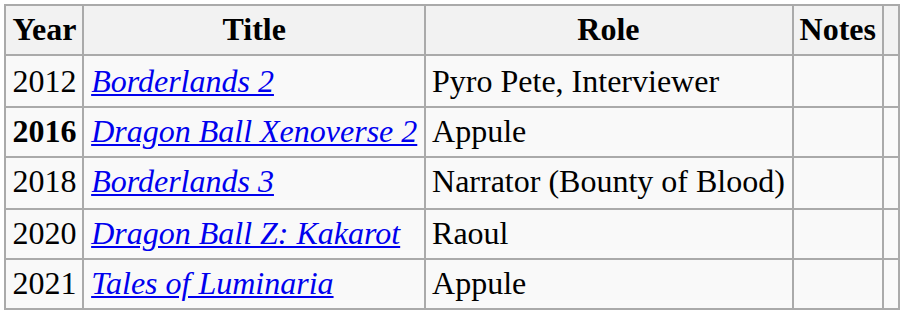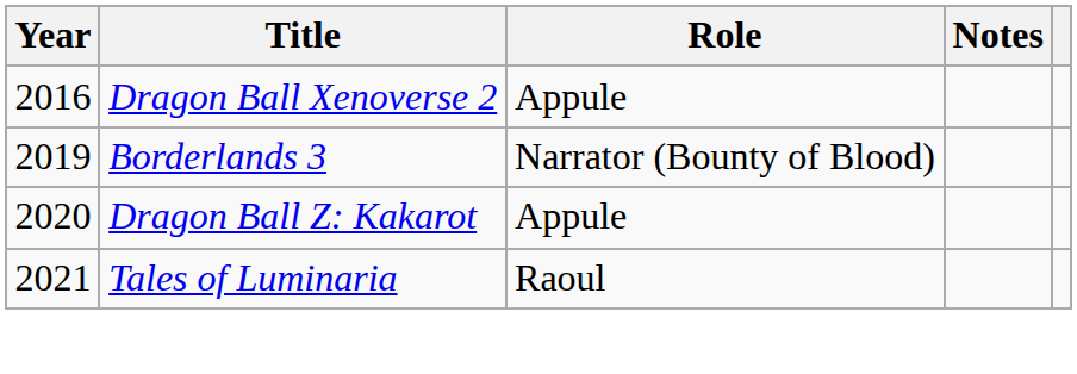 <table class="wikitable sortable plainrowheaders">
 <tr>
 <th>Year</th>
 <th>Title</th>
 <th>Role</th>
 <th class="unsortable">Notes</th>
 <th class="unsortable"></th>
 </tr>
 <tr>
-<td>2012</td>
-<td><em><a href='#'>Borderlands 2</a></em></td>
-<td>Pyro Pete, Interviewer</td>
-<td></td>
-<td></td>
-</tr>
-<tr>
-<td><strong>2016</strong></td>
+<td>2016</td>
 <td><em><a href='#'>Dragon Ball Xenoverse 2</a></em></td>
 <td>Appule</td>
 <td></td>
 <td></td>
 </tr>
 <tr>
-<td>2018</td>
+<td>2019</td>
 <td><em><a href='#'>Borderlands 3</a></em></td>
 <td>Narrator (Bounty of Blood)</td>
 <td></td>
 <td></td>
 </tr>
 <tr>
 <td>2020</td>
 <td><em><a href='#'>Dragon Ball Z: Kakarot</a></em></td>
-<td>Raoul</td>
+<td>Appule</td>
 <td></td>
 <td></td>
 </tr>
 <tr>
 <td>2021</td>
 <td><em><a href='#'>Tales of Luminaria</a></em></td>
-<td>Appule</td>
+<td>Raoul</td>
 <td></td>
 <td></td>
 </tr>
 <tr>
 </tr>
 </table>
